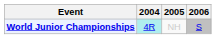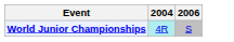 <table class="wikitable" style="font-size: 90%; text-align:center">
 <tr>
 <th>Event</th>
 <th>2004</th>
-<th>2005</th>
 <th>2006</th>
 </tr>
 <tr>
 <td bgcolor="#ECF2FF"; align="left"><strong><a href='#'>World Junior Championships</a></strong></td>
 <td bgcolor=AFEEEE><a href='#'>4R</a></td>
-<td style=color:#ccc>NH</td>
 <td bgcolor=silver><a href='#'>S</a></td>
 </tr>
 </table>
